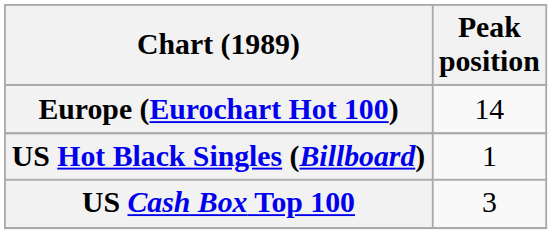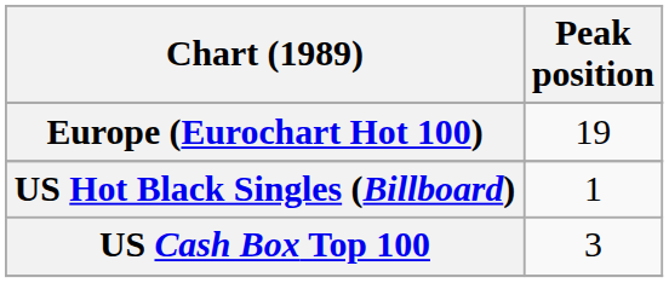 <table class="wikitable sortable plainrowheaders" style="text-align:center">
 <tr>
 <th>Chart (1989)</th>
 <th>Peak<br>position</th>
 </tr>
 <tr>
 </tr>
 <tr>
 </tr>
 <tr>
 </tr>
 <tr>
 </tr>
 <tr>
 <th scope="row">Europe (<a href='#'>Eurochart Hot 100</a>)</th>
-<td>14</td>
+<td>19</td>
 </tr>
 <tr>
 </tr>
 <tr>
 </tr>
 <tr>
 </tr>
 <tr>
 </tr>
 <tr>
 </tr>
 <tr>
 </tr>
 <tr>
 </tr>
 <tr>
 </tr>
 <tr>
 <th scope="row">US <a href='#'>Hot Black Singles</a> (<em><a href='#'>Billboard</a></em>)</th>
 <td>1</td>
 </tr>
 <tr>
 <th scope="row">US <a href='#'><em>Cash Box</em> Top 100</a></th>
 <td>3</td>
 </tr>
 <tr>
 </tr>
 </table>
